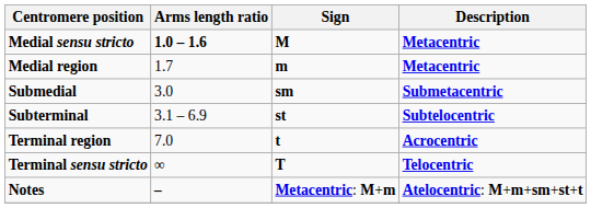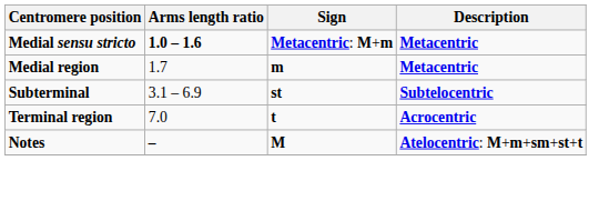 <table class="wikitable " style="font-size:95%;">
 <tr>
 <th>Centromere position</th>
 <th>Arms length ratio</th>
 <th>Sign</th>
 <th>Description</th>
 </tr>
 <tr>
 <td><strong>Medial <em>sensu stricto</em> </strong></td>
 <td><strong>1.0 – 1.6</strong></td>
-<td><strong>M</strong></td>
+<td><strong><a href='#'>Metacentric</a></strong>: <strong>M</strong>+<strong>m</strong></td>
 <td><strong><a href='#'>Metacentric</a></strong></td>
 </tr>
 <tr>
 <td><strong>Medial region</strong></td>
 <td>1.7</td>
 <td><strong>m</strong></td>
 <td><strong><a href='#'>Metacentric</a></strong></td>
-</tr>
-<tr>
-<td><strong>Submedial</strong></td>
-<td>3.0</td>
-<td><strong>sm</strong></td>
-<td><strong><a href='#'>Submetacentric</a></strong></td>
 </tr>
 <tr>
 <td><strong>Subterminal</strong></td>
 <td>3.1 – 6.9</td>
 <td><strong>st</strong></td>
 <td><strong><a href='#'>Subtelocentric</a></strong></td>
 </tr>
 <tr>
 <td><strong>Terminal region</strong></td>
 <td>7.0</td>
 <td><strong>t</strong></td>
 <td><strong><a href='#'>Acrocentric</a></strong></td>
 </tr>
 <tr>
-<td><strong>Terminal <em>sensu stricto</em> </strong></td>
-<td><strong><em>∞</em></strong></td>
-<td><strong>T</strong></td>
-<td><strong><a href='#'>Telocentric</a></strong></td>
-</tr>
-<tr>
 <td><strong>Notes</strong></td>
 <td><strong><em>–</em></strong></td>
-<td><strong><a href='#'>Metacentric</a></strong>: <strong>M</strong>+<strong>m</strong></td>
+<td><strong>M</strong></td>
 <td><strong><a href='#'>Atelocentric</a></strong>: <strong>M</strong>+<strong>m</strong>+<strong>sm</strong>+<strong>st</strong>+<strong>t</strong></td>
 </tr>
 <tr>
 </tr>
 </table>
